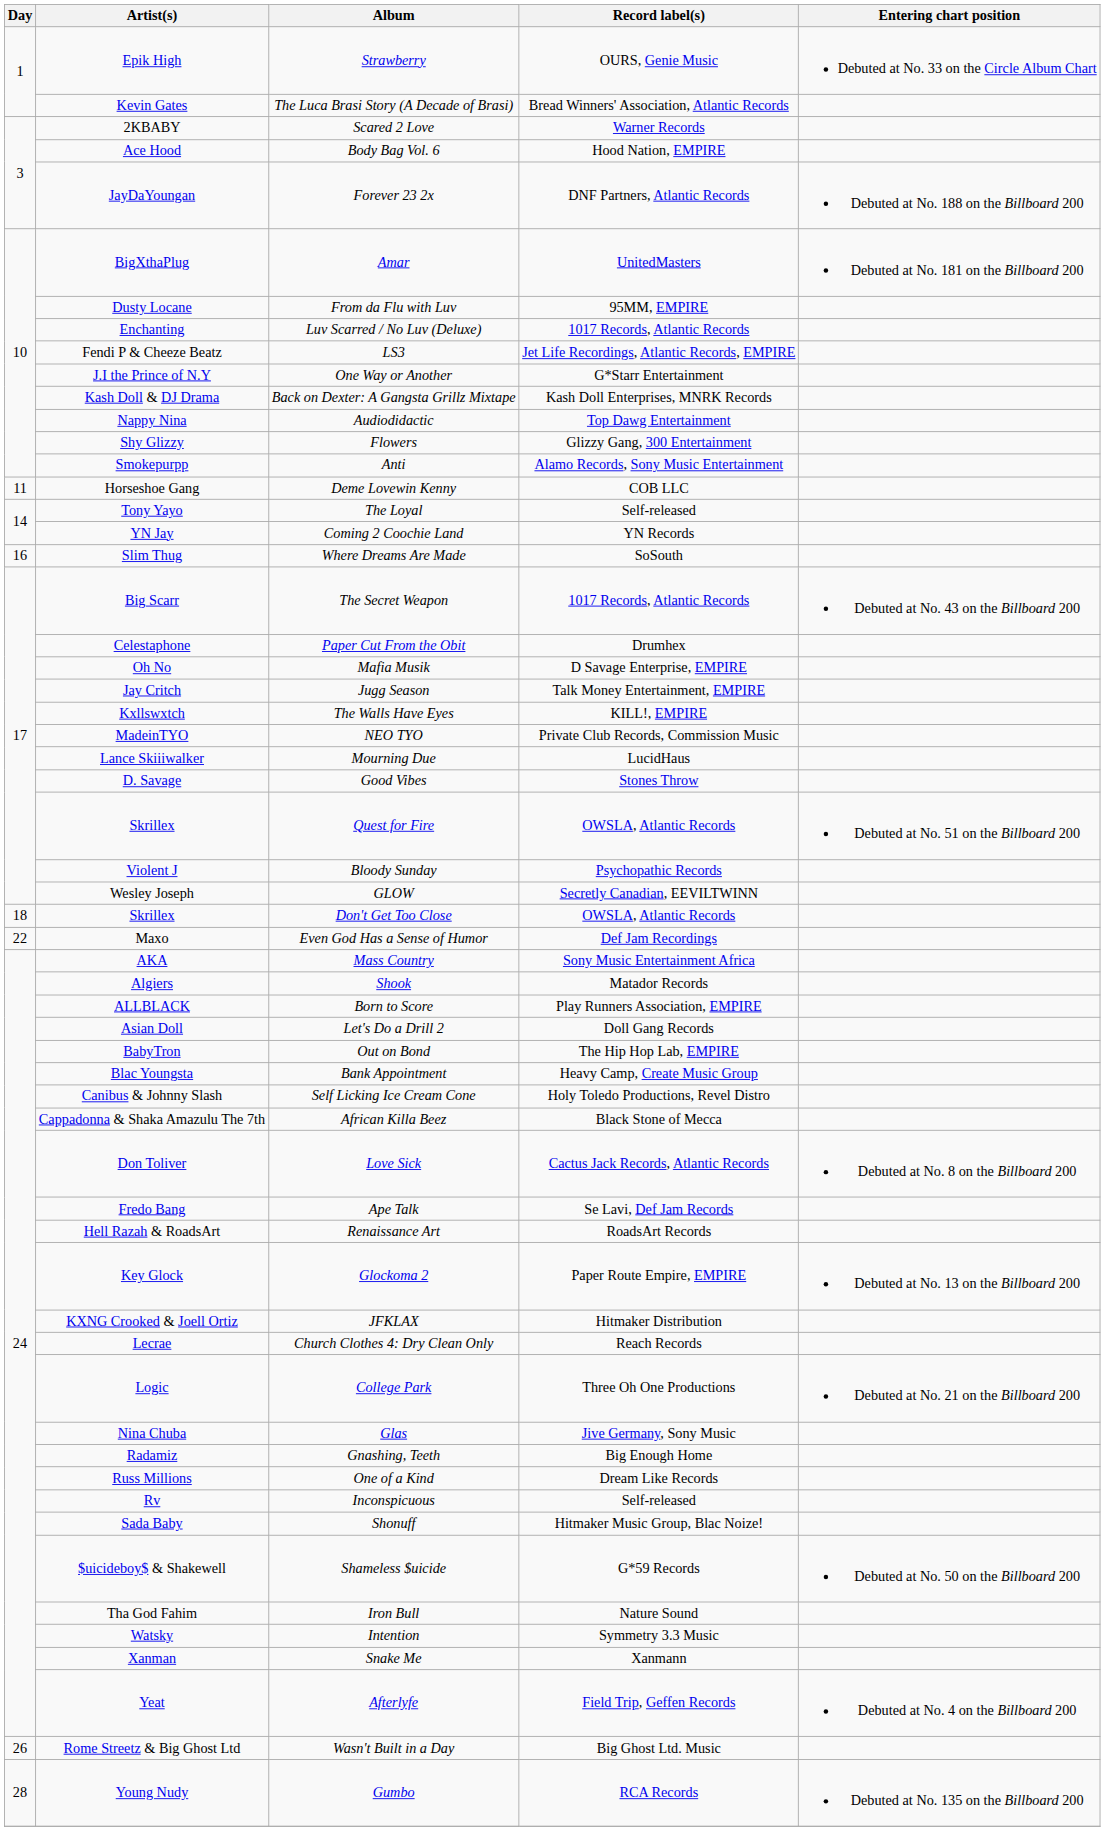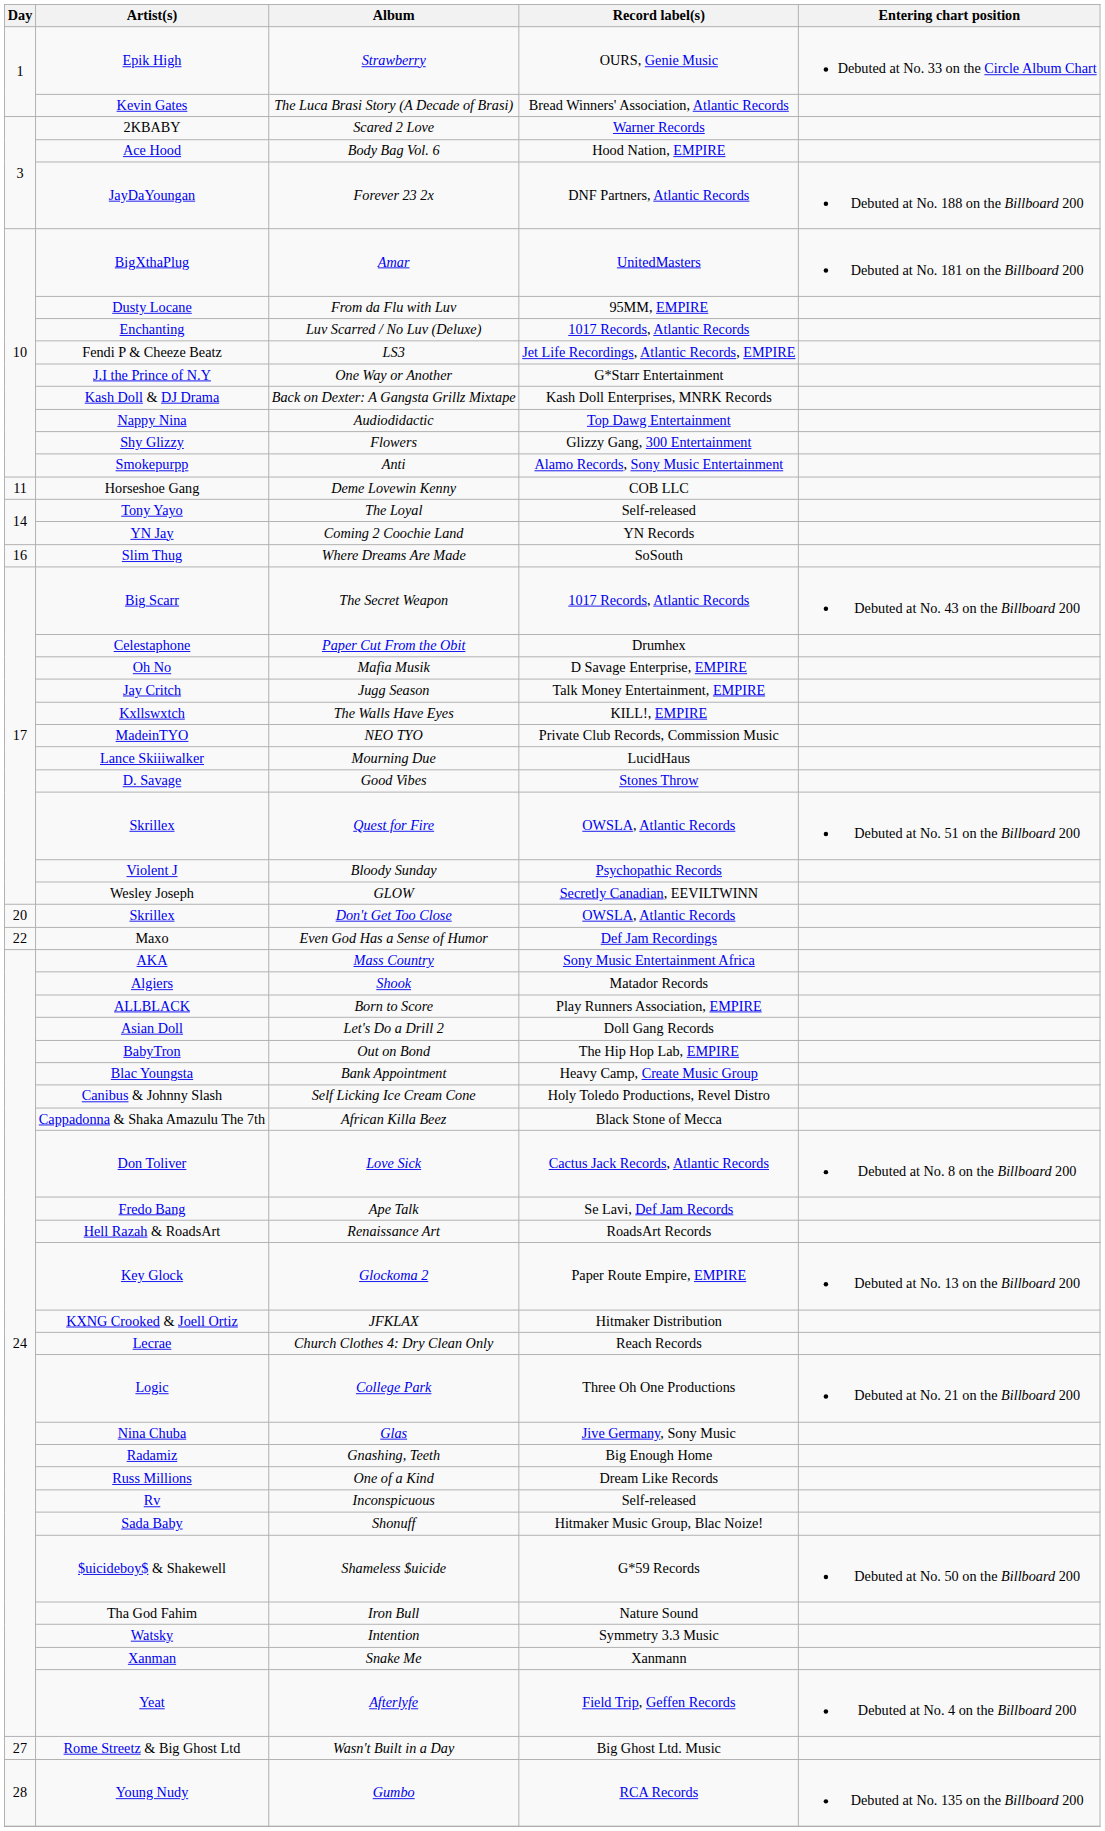 <table class="wikitable" style="text-align:center;">
 <tr>
 <th scope="col">Day</th>
 <th scope="col">Artist(s)</th>
 <th scope="col">Album</th>
 <th scope="col">Record label(s)</th>
 <th scope="col">Entering chart position</th>
 </tr>
 <tr>
 <td rowspan="2">1</td>
 <td><a href='#'>Epik High</a></td>
 <td><em><a href='#'>Strawberry</a></em></td>
 <td>OURS, <a href='#'>Genie Music</a></td>
 <td><br><ul><li>Debuted at No. 33 on the <a href='#'>Circle Album Chart</a></li></ul></td>
 </tr>
 <tr>
 <td><a href='#'>Kevin Gates</a></td>
 <td><em>The Luca Brasi Story (A Decade of Brasi)</em></td>
 <td>Bread Winners' Association, <a href='#'>Atlantic Records</a></td>
 <td></td>
 </tr>
 <tr>
 <td rowspan="3">3</td>
 <td>2KBABY</td>
 <td><em>Scared 2 Love</em></td>
 <td><a href='#'>Warner Records</a></td>
 <td></td>
 </tr>
 <tr>
 <td><a href='#'>Ace Hood</a></td>
 <td><em>Body Bag Vol. 6</em></td>
 <td>Hood Nation, <a href='#'>EMPIRE</a></td>
 <td></td>
 </tr>
 <tr>
 <td><a href='#'>JayDaYoungan</a></td>
 <td><em>Forever 23 2x</em></td>
 <td>DNF Partners, <a href='#'>Atlantic Records</a></td>
 <td><br><ul><li>Debuted at No. 188 on the <em>Billboard</em> 200</li></ul></td>
 </tr>
 <tr>
 <td rowspan="9">10</td>
 <td><a href='#'>BigXthaPlug</a></td>
 <td><em><a href='#'>Amar</a></em></td>
 <td><a href='#'>UnitedMasters</a></td>
 <td><br><ul><li>Debuted at No. 181 on the <em>Billboard</em> 200</li></ul></td>
 </tr>
 <tr>
 <td><a href='#'>Dusty Locane</a></td>
 <td><em>From da Flu with Luv</em></td>
 <td>95MM, <a href='#'>EMPIRE</a></td>
 <td></td>
 </tr>
 <tr>
 <td><a href='#'>Enchanting</a></td>
 <td><em>Luv Scarred / No Luv (Deluxe)</em></td>
 <td><a href='#'>1017 Records</a>, <a href='#'>Atlantic Records</a></td>
 <td></td>
 </tr>
 <tr>
 <td>Fendi P & Cheeze Beatz</td>
 <td><em>LS3</em></td>
 <td><a href='#'>Jet Life Recordings</a>, <a href='#'>Atlantic Records</a>, <a href='#'>EMPIRE</a></td>
 <td></td>
 </tr>
 <tr>
 <td><a href='#'>J.I the Prince of N.Y</a></td>
 <td><em>One Way or Another</em></td>
 <td>G*Starr Entertainment</td>
 <td></td>
 </tr>
 <tr>
 <td><a href='#'>Kash Doll</a> & <a href='#'>DJ Drama</a></td>
 <td><em>Back on Dexter: A Gangsta Grillz Mixtape</em></td>
 <td>Kash Doll Enterprises, MNRK Records</td>
 <td></td>
 </tr>
 <tr>
 <td><a href='#'>Nappy Nina</a></td>
 <td><em>Audiodidactic</em></td>
 <td><a href='#'>Top Dawg Entertainment</a></td>
 <td></td>
 </tr>
 <tr>
 <td><a href='#'>Shy Glizzy</a></td>
 <td><em>Flowers</em></td>
 <td>Glizzy Gang, <a href='#'>300 Entertainment</a></td>
 <td></td>
 </tr>
 <tr>
 <td><a href='#'>Smokepurpp</a></td>
 <td><em>Anti</em></td>
 <td><a href='#'>Alamo Records</a>, <a href='#'>Sony Music Entertainment</a></td>
 <td></td>
 </tr>
 <tr>
 <td>11</td>
 <td>Horseshoe Gang</td>
 <td><em>Deme Lovewin Kenny</em></td>
 <td>COB LLC</td>
 <td></td>
 </tr>
 <tr>
 <td rowspan="2">14</td>
 <td><a href='#'>Tony Yayo</a></td>
 <td><em>The Loyal</em></td>
 <td>Self-released</td>
 <td></td>
 </tr>
 <tr>
 <td><a href='#'>YN Jay</a></td>
 <td><em>Coming 2 Coochie Land</em></td>
 <td>YN Records</td>
 <td></td>
 </tr>
 <tr>
 <td>16</td>
 <td><a href='#'>Slim Thug</a></td>
 <td><em>Where Dreams Are Made</em></td>
 <td>SoSouth</td>
 <td></td>
 </tr>
 <tr>
 <td rowspan="11">17</td>
 <td><a href='#'>Big Scarr</a></td>
 <td><em>The Secret Weapon</em></td>
 <td><a href='#'>1017 Records</a>, <a href='#'>Atlantic Records</a></td>
 <td><br><ul><li>Debuted at No. 43 on the <em>Billboard</em> 200</li></ul></td>
 </tr>
 <tr>
 <td><a href='#'>Celestaphone</a></td>
 <td><em><a href='#'>Paper Cut From the Obit</a></em></td>
 <td>Drumhex</td>
 <td></td>
 </tr>
 <tr>
 <td><a href='#'>Oh No</a></td>
 <td><em>Mafia Musik</em></td>
 <td>D Savage Enterprise, <a href='#'>EMPIRE</a></td>
 <td></td>
 </tr>
 <tr>
 <td><a href='#'>Jay Critch</a></td>
 <td><em>Jugg Season</em></td>
 <td>Talk Money Entertainment, <a href='#'>EMPIRE</a></td>
 <td></td>
 </tr>
 <tr>
 <td><a href='#'>Kxllswxtch</a></td>
 <td><em>The Walls Have Eyes</em></td>
 <td>KILL!, <a href='#'>EMPIRE</a></td>
 <td></td>
 </tr>
 <tr>
 <td><a href='#'>MadeinTYO</a></td>
 <td><em>NEO TYO</em></td>
 <td>Private Club Records, Commission Music</td>
 <td></td>
 </tr>
 <tr>
 <td><a href='#'>Lance Skiiiwalker</a></td>
 <td><em>Mourning Due</em></td>
 <td>LucidHaus</td>
 <td></td>
 </tr>
 <tr>
 <td><a href='#'>D. Savage</a></td>
 <td><em>Good Vibes</em></td>
 <td><a href='#'>Stones Throw</a></td>
 <td></td>
 </tr>
 <tr>
 <td><a href='#'>Skrillex</a></td>
 <td><em><a href='#'>Quest for Fire</a></em></td>
 <td><a href='#'>OWSLA</a>, <a href='#'>Atlantic Records</a></td>
 <td><br><ul><li>Debuted at No. 51 on the <em>Billboard</em> 200</li></ul></td>
 </tr>
 <tr>
 <td><a href='#'>Violent J</a></td>
 <td><em>Bloody Sunday</em></td>
 <td><a href='#'>Psychopathic Records</a></td>
 <td></td>
 </tr>
 <tr>
 <td>Wesley Joseph</td>
 <td><em>GLOW</em></td>
 <td><a href='#'>Secretly Canadian</a>, EEVILTWINN</td>
 <td></td>
 </tr>
 <tr>
-<td>18</td>
+<td>20</td>
 <td><a href='#'>Skrillex</a></td>
 <td><em><a href='#'>Don't Get Too Close</a></em></td>
 <td><a href='#'>OWSLA</a>, <a href='#'>Atlantic Records</a></td>
 <td></td>
 </tr>
 <tr>
 <td>22</td>
 <td>Maxo</td>
 <td><em>Even God Has a Sense of Humor</em></td>
 <td><a href='#'>Def Jam Recordings</a></td>
 <td></td>
 </tr>
 <tr>
 <td rowspan="25">24</td>
 <td><a href='#'>AKA</a></td>
 <td><em><a href='#'>Mass Country</a></em></td>
 <td><a href='#'>Sony Music Entertainment Africa</a></td>
 <td></td>
 </tr>
 <tr>
 <td><a href='#'>Algiers</a></td>
 <td><em><a href='#'>Shook</a></em></td>
 <td>Matador Records</td>
 <td></td>
 </tr>
 <tr>
 <td><a href='#'>ALLBLACK</a></td>
 <td><em>Born to Score</em></td>
 <td>Play Runners Association, <a href='#'>EMPIRE</a></td>
 <td></td>
 </tr>
 <tr>
 <td><a href='#'>Asian Doll</a></td>
 <td><em>Let's Do a Drill 2</em></td>
 <td>Doll Gang Records</td>
 <td></td>
 </tr>
 <tr>
 <td><a href='#'>BabyTron</a></td>
 <td><em>Out on Bond</em></td>
 <td>The Hip Hop Lab, <a href='#'>EMPIRE</a></td>
 <td></td>
 </tr>
 <tr>
 <td><a href='#'>Blac Youngsta</a></td>
 <td><em>Bank Appointment</em></td>
 <td>Heavy Camp, <a href='#'>Create Music Group</a></td>
 <td></td>
 </tr>
 <tr>
 <td><a href='#'>Canibus</a> & Johnny Slash</td>
 <td><em>Self Licking Ice Cream Cone</em></td>
 <td>Holy Toledo Productions, Revel Distro</td>
 <td></td>
 </tr>
 <tr>
 <td><a href='#'>Cappadonna</a> & Shaka Amazulu The 7th</td>
 <td><em>African Killa Beez</em></td>
 <td>Black Stone of Mecca</td>
 <td></td>
 </tr>
 <tr>
 <td><a href='#'>Don Toliver</a></td>
 <td><em><a href='#'>Love Sick</a></em></td>
 <td><a href='#'>Cactus Jack Records</a>, <a href='#'>Atlantic Records</a></td>
 <td><br><ul><li>Debuted at No. 8 on the <em>Billboard</em> 200</li></ul></td>
 </tr>
 <tr>
 <td><a href='#'>Fredo Bang</a></td>
 <td><em>Ape Talk</em></td>
 <td>Se Lavi, <a href='#'>Def Jam Records</a></td>
 <td></td>
 </tr>
 <tr>
 <td><a href='#'>Hell Razah</a> & RoadsArt</td>
 <td><em>Renaissance Art</em></td>
 <td>RoadsArt Records</td>
 <td></td>
 </tr>
 <tr>
 <td><a href='#'>Key Glock</a></td>
 <td><em><a href='#'>Glockoma 2</a></em></td>
 <td>Paper Route Empire, <a href='#'>EMPIRE</a></td>
 <td><br><ul><li>Debuted at No. 13 on the <em>Billboard</em> 200</li></ul></td>
 </tr>
 <tr>
 <td><a href='#'>KXNG Crooked</a> & <a href='#'>Joell Ortiz</a></td>
 <td><em>JFKLAX</em></td>
 <td>Hitmaker Distribution</td>
 <td></td>
 </tr>
 <tr>
 <td><a href='#'>Lecrae</a></td>
 <td><em>Church Clothes 4: Dry Clean Only</em></td>
 <td>Reach Records</td>
 <td></td>
 </tr>
 <tr>
 <td><a href='#'>Logic</a></td>
 <td><em><a href='#'>College Park</a></em></td>
 <td>Three Oh One Productions</td>
 <td><br><ul><li>Debuted at No. 21 on the <em>Billboard</em> 200</li></ul></td>
 </tr>
 <tr>
 <td><a href='#'>Nina Chuba</a></td>
 <td><em><a href='#'>Glas</a></em></td>
 <td><a href='#'>Jive Germany</a>, Sony Music</td>
 <td></td>
 </tr>
 <tr>
 <td><a href='#'>Radamiz</a></td>
 <td><em>Gnashing, Teeth</em></td>
 <td>Big Enough Home</td>
 <td></td>
 </tr>
 <tr>
 <td><a href='#'>Russ Millions</a></td>
 <td><em>One of a Kind</em></td>
 <td>Dream Like Records</td>
 <td></td>
 </tr>
 <tr>
 <td><a href='#'>Rv</a></td>
 <td><em>Inconspicuous</em></td>
 <td>Self-released</td>
 <td></td>
 </tr>
 <tr>
 <td><a href='#'>Sada Baby</a></td>
 <td><em>Shonuff</em></td>
 <td>Hitmaker Music Group, Blac Noize!</td>
 <td></td>
 </tr>
 <tr>
 <td><a href='#'>$uicideboy$</a> & Shakewell</td>
 <td><em>Shameless $uicide</em></td>
 <td>G*59 Records</td>
 <td><br><ul><li>Debuted at No. 50 on the <em>Billboard</em> 200</li></ul></td>
 </tr>
 <tr>
 <td>Tha God Fahim</td>
 <td><em>Iron Bull</em></td>
 <td>Nature Sound</td>
 <td></td>
 </tr>
 <tr>
 <td><a href='#'>Watsky</a></td>
 <td><em>Intention</em></td>
 <td>Symmetry 3.3 Music</td>
 <td></td>
 </tr>
 <tr>
 <td><a href='#'>Xanman</a></td>
 <td><em>Snake Me</em></td>
 <td>Xanmann</td>
 <td></td>
 </tr>
 <tr>
 <td><a href='#'>Yeat</a></td>
 <td><em><a href='#'>Afterlyfe</a></em></td>
 <td><a href='#'>Field Trip</a>, <a href='#'>Geffen Records</a></td>
 <td><br><ul><li>Debuted at No. 4 on the <em>Billboard</em> 200</li></ul></td>
 </tr>
 <tr>
-<td>26</td>
+<td>27</td>
 <td><a href='#'>Rome Streetz</a> & Big Ghost Ltd</td>
 <td><em>Wasn't Built in a Day</em></td>
 <td>Big Ghost Ltd. Music</td>
 <td></td>
 </tr>
 <tr>
 <td>28</td>
 <td><a href='#'>Young Nudy</a></td>
 <td><em><a href='#'>Gumbo</a></em></td>
 <td><a href='#'>RCA Records</a></td>
 <td><br><ul><li>Debuted at No. 135 on the <em>Billboard</em> 200</li></ul></td>
 </tr>
 <tr>
 </tr>
 </table>
